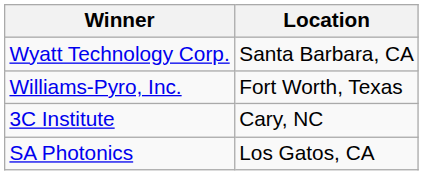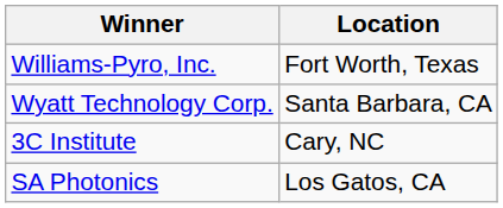 <table class="wikitable">
 <tr>
 <th>Winner</th>
 <th>Location</th>
 </tr>
 <tr>
+<td><a href='#'>Williams-Pyro, Inc.</a></td>
+<td>Fort Worth, Texas</td>
+</tr>
+<tr>
 <td><a href='#'>Wyatt Technology Corp.</a></td>
 <td>Santa Barbara, CA</td>
-</tr>
-<tr>
-<td><a href='#'>Williams-Pyro, Inc.</a></td>
-<td>Fort Worth, Texas</td>
 </tr>
 <tr>
 <td><a href='#'>3C Institute</a></td>
 <td>Cary, NC</td>
 </tr>
 <tr>
 <td><a href='#'>SA Photonics</a></td>
 <td>Los Gatos, CA</td>
 </tr>
 </table>
